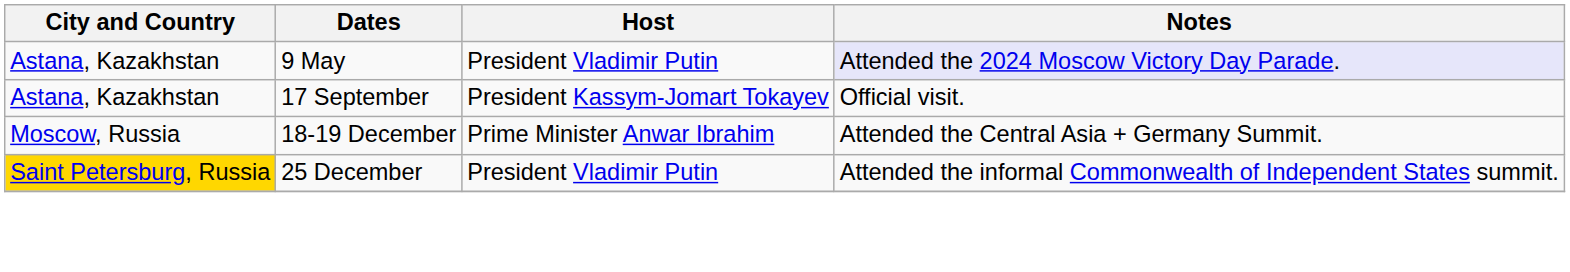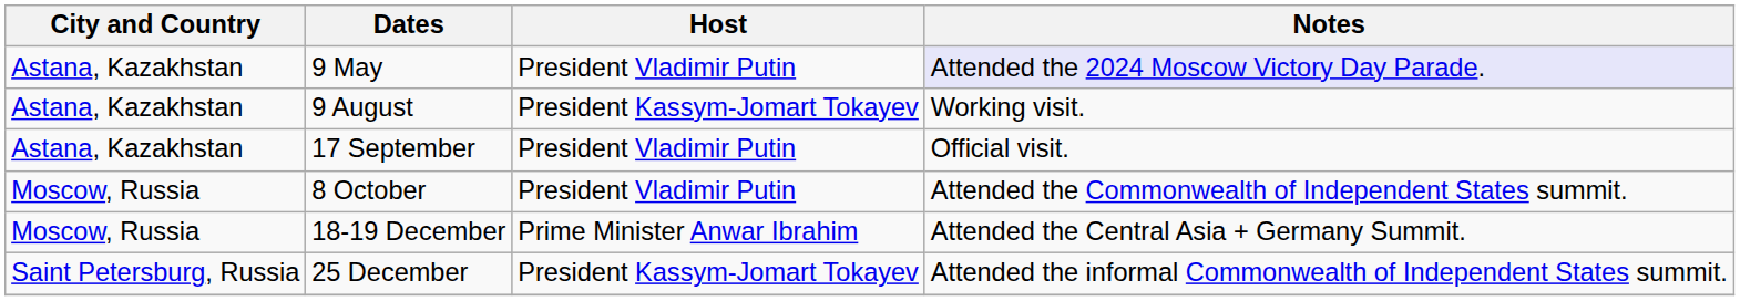 <table class="wikitable mw-collapsible" cellpadding="0" cellspacing="0">
 <tr>
 <th scope="col">City and Country</th>
 <th align="center" scope="col">Dates</th>
 <th align="center" scope="col">Host</th>
 <th align="center" scope="col">Notes</th>
 </tr>
 <tr>
 <td scope="row"><a href='#'>Astana</a>, Kazakhstan</td>
 <td>9 May</td>
 <td>President <a href='#'>Vladimir Putin</a></td>
 <td style="background: lavender;">Attended the <a href='#'>2024 Moscow Victory Day Parade</a>.</td>
 </tr>
 <tr>
 <td scope="row"><a href='#'>Astana</a>, Kazakhstan</td>
+<td>9 August</td>
+<td>President <a href='#'>Kassym-Jomart Tokayev</a></td>
+<td>Working visit.</td>
+</tr>
+<tr>
+<td scope="row"><a href='#'>Astana</a>, Kazakhstan</td>
 <td>17 September</td>
-<td>President <a href='#'>Kassym-Jomart Tokayev</a></td>
+<td>President <a href='#'>Vladimir Putin</a></td>
 <td>Official visit.</td>
+</tr>
+<tr>
+<td scope="row"><a href='#'>Moscow</a>, Russia</td>
+<td>8 October</td>
+<td>President <a href='#'>Vladimir Putin</a></td>
+<td>Attended the <a href='#'>Commonwealth of Independent States</a> summit.</td>
 </tr>
 <tr>
 <td scope="row"><a href='#'>Moscow</a>, Russia</td>
 <td>18-19 December</td>
 <td>Prime Minister <a href='#'>Anwar Ibrahim</a></td>
 <td>Attended the Central Asia + Germany Summit.</td>
 </tr>
 <tr>
-<td scope="row" style="background: gold;"><a href='#'>Saint Petersburg</a>, Russia</td>
+<td scope="row"><a href='#'>Saint Petersburg</a>, Russia</td>
 <td>25 December</td>
-<td>President <a href='#'>Vladimir Putin</a></td>
+<td>President <a href='#'>Kassym-Jomart Tokayev</a></td>
 <td>Attended the informal <a href='#'>Commonwealth of Independent States</a> summit.</td>
 </tr>
 <tr>
 </tr>
 </table>
